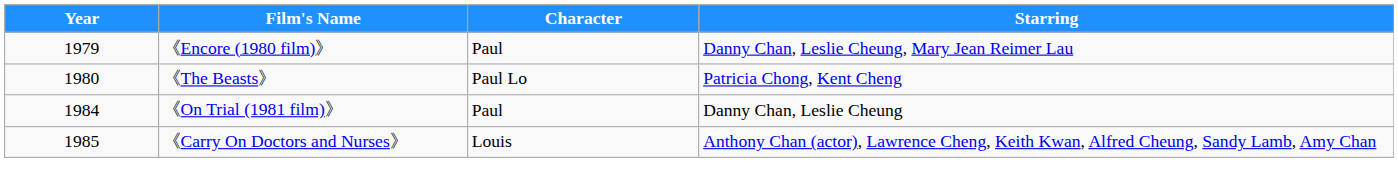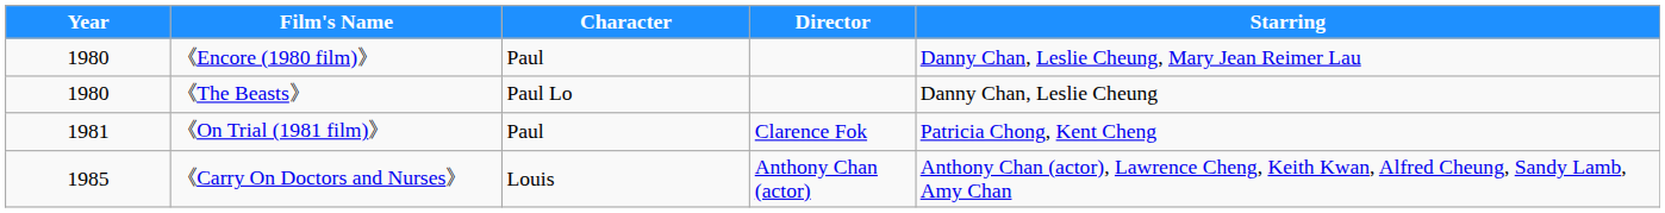 <table class="wikitable" style="width: 100%">
 <tr style="background-color: dodgerblue; color: white; text-align: center;">
 <td style="width: 10%;"><strong>Year</strong></td>
 <td style="width: 20%;"><strong>Film's Name</strong></td>
 <td style="width: 15%;"><strong>Character</strong></td>
+<td style="width: 10%;"><strong>Director</strong></td>
 <td style="width: 45%;"><strong>Starring</strong></td>
 </tr>
 <tr>
-<td style="text-align: center;">1979</td>
+<td style="text-align: center;">1980</td>
 <td>《<a href='#'>Encore (1980 film)</a>》</td>
 <td>Paul</td>
+<td></td>
 <td><a href='#'>Danny Chan</a>, <a href='#'>Leslie Cheung</a>, <a href='#'>Mary Jean Reimer Lau</a></td>
 </tr>
 <tr>
 <td style="text-align: center;">1980</td>
 <td>《<a href='#'>The Beasts</a>》</td>
 <td>Paul Lo</td>
-<td><a href='#'>Patricia Chong</a>, <a href='#'>Kent Cheng</a></td>
+<td></td>
+<td>Danny Chan, Leslie Cheung</td>
 </tr>
 <tr>
-<td style="text-align: center;">1984</td>
+<td style="text-align: center;">1981</td>
 <td>《<a href='#'>On Trial (1981 film)</a>》</td>
 <td>Paul</td>
-<td>Danny Chan, Leslie Cheung</td>
+<td><a href='#'>Clarence Fok</a></td>
+<td><a href='#'>Patricia Chong</a>, <a href='#'>Kent Cheng</a></td>
 </tr>
 <tr>
 <td style="text-align: center;">1985</td>
 <td>《<a href='#'>Carry On Doctors and Nurses</a>》</td>
 <td>Louis</td>
+<td><a href='#'>Anthony Chan (actor)</a></td>
 <td><a href='#'>Anthony Chan (actor)</a>, <a href='#'>Lawrence Cheng</a>, <a href='#'>Keith Kwan</a>, <a href='#'>Alfred Cheung</a>, <a href='#'>Sandy Lamb</a>, <a href='#'>Amy Chan</a></td>
 </tr>
 </table>
